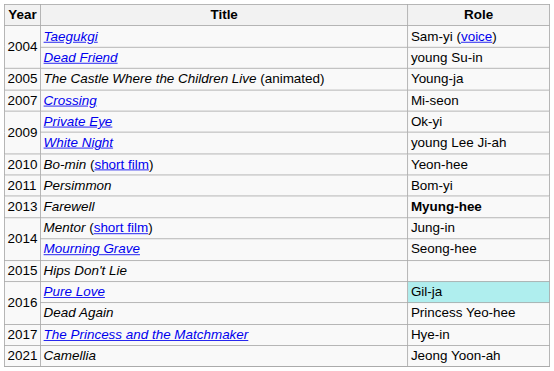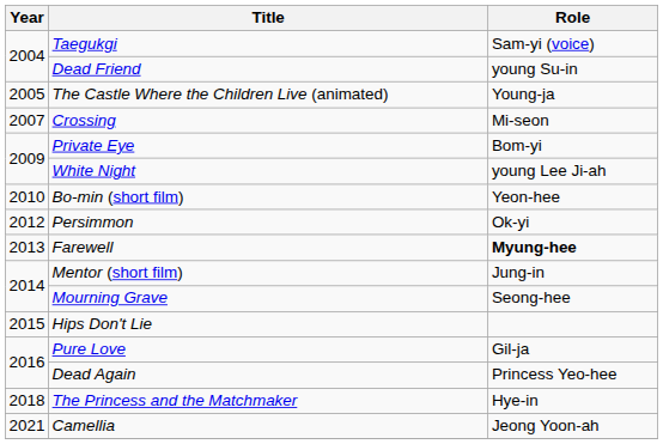 <table class="wikitable" style="width:650px">
 <tr>
 <th width=10>Year</th>
 <th>Title</th>
 <th>Role</th>
 </tr>
 <tr>
 <td rowspan=2>2004</td>
 <td><em><a href='#'>Taegukgi</a></em></td>
 <td>Sam-yi (<a href='#'>voice</a>)</td>
 </tr>
 <tr>
 <td><em><a href='#'>Dead Friend</a></em></td>
 <td>young Su-in</td>
 </tr>
 <tr>
 <td>2005</td>
 <td><em>The Castle Where the Children Live</em> (animated)</td>
 <td>Young-ja</td>
 </tr>
 <tr>
 <td>2007</td>
 <td><em><a href='#'>Crossing</a></em></td>
 <td>Mi-seon</td>
 </tr>
 <tr>
 <td rowspan=2>2009</td>
 <td><em><a href='#'>Private Eye</a></em></td>
-<td>Ok-yi</td>
+<td>Bom-yi</td>
 </tr>
 <tr>
 <td><em><a href='#'>White Night</a></em></td>
 <td>young Lee Ji-ah</td>
 </tr>
 <tr>
 <td>2010</td>
 <td><em>Bo-min</em> (<a href='#'>short film</a>)</td>
 <td>Yeon-hee</td>
 </tr>
 <tr>
-<td>2011</td>
+<td>2012</td>
 <td><em>Persimmon</em></td>
-<td>Bom-yi</td>
+<td>Ok-yi</td>
 </tr>
 <tr>
 <td>2013</td>
 <td><em>Farewell</em></td>
 <td><strong>Myung-hee</strong></td>
 </tr>
 <tr>
 <td rowspan=2>2014</td>
 <td><em>Mentor</em> (<a href='#'>short film</a>)</td>
 <td>Jung-in</td>
 </tr>
 <tr>
 <td><em><a href='#'>Mourning Grave</a></em></td>
 <td>Seong-hee</td>
 </tr>
 <tr>
 <td>2015</td>
 <td><em>Hips Don't Lie</em></td>
 <td></td>
 </tr>
 <tr>
 <td rowspan=2>2016</td>
 <td><em><a href='#'>Pure Love</a></em></td>
-<td style="background: paleturquoise;">Gil-ja</td>
+<td>Gil-ja</td>
 </tr>
 <tr>
 <td><em>Dead Again</em></td>
 <td>Princess Yeo-hee</td>
 </tr>
 <tr>
-<td>2017</td>
+<td>2018</td>
 <td><em><a href='#'>The Princess and the Matchmaker</a></em></td>
 <td>Hye-in</td>
 </tr>
 <tr>
 <td>2021</td>
 <td><em>Camellia</em></td>
 <td>Jeong Yoon-ah</td>
 </tr>
 <tr>
 </tr>
 </table>
